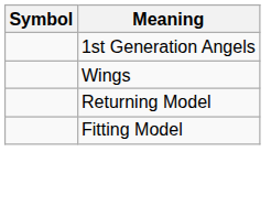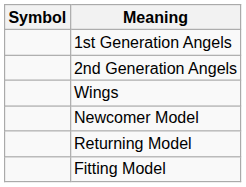 <table class="sortable wikitable"  style="font-size:85%;">
 <tr>
 <th>Symbol</th>
 <th>Meaning</th>
 </tr>
 <tr>
 <td align="center"></td>
 <td>1st Generation Angels</td>
 </tr>
 <tr>
 <td align="center"></td>
+<td>2nd Generation Angels</td>
+</tr>
+<tr>
+<td align="center"></td>
 <td>Wings</td>
+</tr>
+<tr>
+<td align="center"></td>
+<td>Newcomer Model</td>
 </tr>
 <tr>
 <td align="center"></td>
 <td>Returning Model</td>
 </tr>
 <tr>
 <td align="center"></td>
 <td>Fitting Model</td>
 </tr>
 </table>
